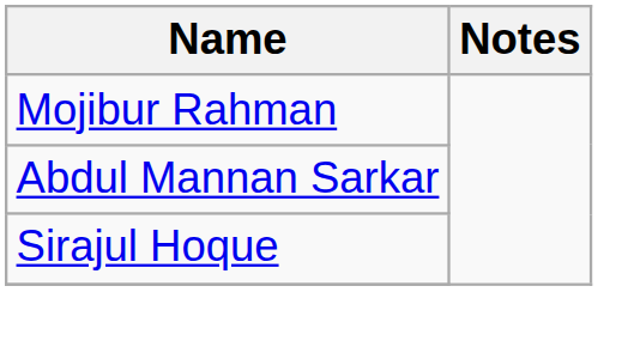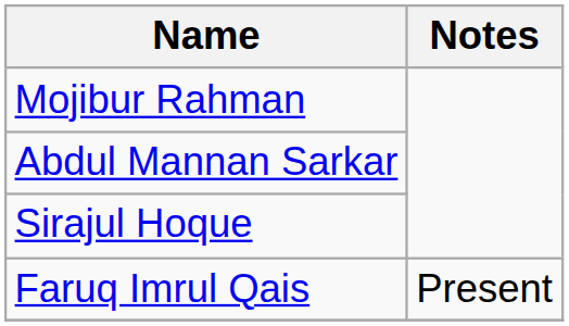 <table class="wikitable">
 <tr>
 <th>Name</th>
 <th>Notes</th>
 </tr>
 <tr>
 <td><a href='#'>Mojibur Rahman</a></td>
 </tr>
 <tr>
 <td><a href='#'>Abdul Mannan Sarkar</a></td>
 </tr>
 <tr>
 <td><a href='#'>Sirajul Hoque</a></td>
 </tr>
 <tr>
+<td><a href='#'>Faruq Imrul Qais</a></td>
+<td>Present</td>
+</tr>
+<tr>
 </tr>
 </table>
